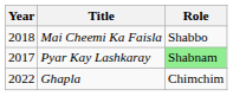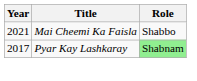 <table class="wikitable sortable plainrowheaders">
 <tr style="text-align:center;">
 <th scope="col">Year</th>
 <th scope="col">Title</th>
 <th scope="col">Role</th>
 </tr>
 <tr>
-<td>2018</td>
+<td>2021</td>
 <td><em>Mai Cheemi Ka Faisla</em></td>
 <td>Shabbo</td>
 </tr>
 <tr>
 <td>2017</td>
 <td><em>Pyar Kay Lashkaray</em></td>
 <td style="background: lightgreen;">Shabnam</td>
 </tr>
-<tr>
-<td>2022</td>
-<td><em>Ghapla</em></td>
-<td>Chimchim</td>
-</tr>
 </table>
